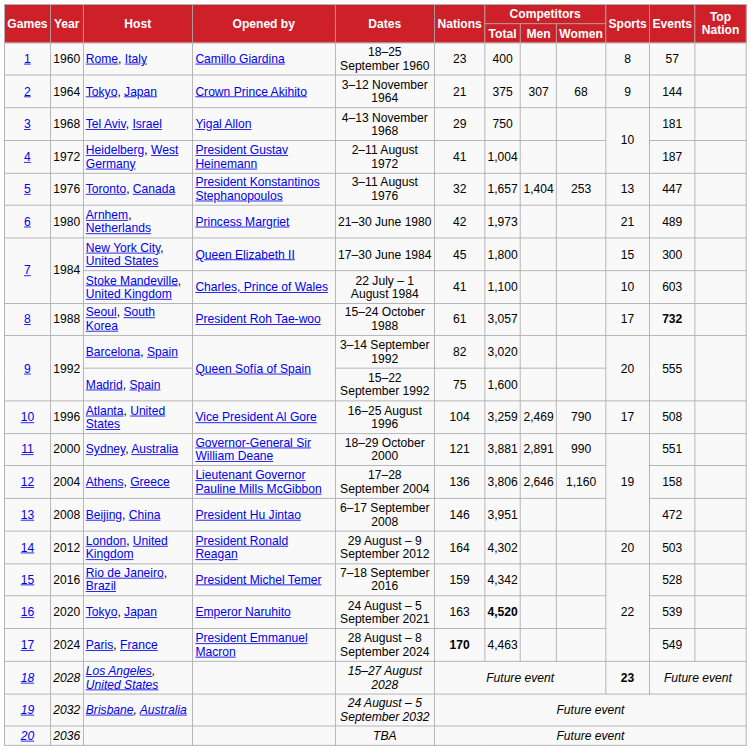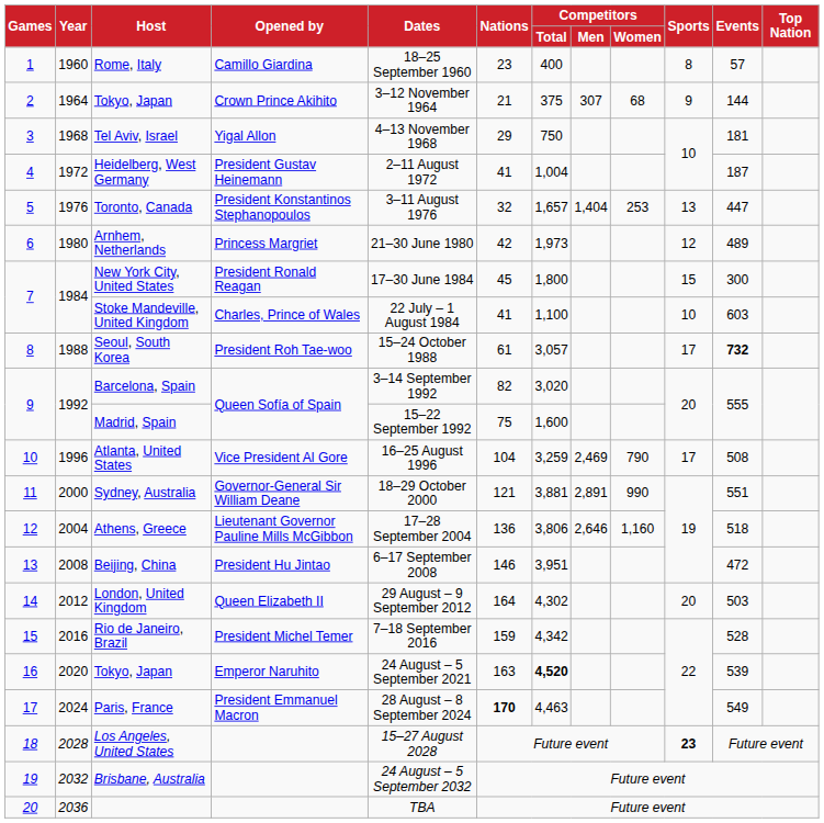 <table class="wikitable" style="margin:1em auto; text-align:center; font-size:90%;">
 <tr>
 <th rowspan=2 style="background:#ce2029; color:white;">Games</th>
 <th rowspan=2 style="background:#ce2029; color:white;">Year</th>
 <th rowspan=2 style="background:#ce2029; color:white;">Host</th>
 <th rowspan=2 style="background:#ce2029; color:white;">Opened by</th>
 <th rowspan=2 style="background:#ce2029; color:white;">Dates</th>
 <th rowspan=2 style="background:#ce2029; color:white;">Nations</th>
 <th colspan=3 style="background:#ce2029; color:white;">Competitors</th>
 <th rowspan=2 style="background:#ce2029; color:white;">Sports</th>
 <th rowspan=2 style="background:#ce2029; color:white;">Events</th>
 <th rowspan=2 style="background:#ce2029; color:white;">Top Nation</th>
 </tr>
 <tr>
 <th style="background:#ce2029; color:white;">Total</th>
 <th style="background:#ce2029; color:white;">Men</th>
 <th style="background:#ce2029; color:white;">Women</th>
 </tr>
 <tr>
 <td align=center><a href='#'>1</a></td>
 <td align=center>1960</td>
 <td align=left> <a href='#'>Rome</a>, <a href='#'>Italy</a></td>
 <td align=left><a href='#'>Camillo Giardina</a></td>
 <td align=center>18–25 September 1960</td>
 <td>23</td>
 <td>400</td>
 <td></td>
 <td></td>
 <td>8</td>
 <td>57</td>
 <td></td>
 </tr>
 <tr>
 <td align=center><a href='#'>2</a></td>
 <td align=center>1964</td>
 <td align=left> <a href='#'>Tokyo</a>, <a href='#'>Japan</a></td>
 <td align=left><a href='#'>Crown Prince Akihito</a></td>
 <td align=center>3–12 November 1964</td>
 <td>21</td>
 <td>375</td>
 <td>307</td>
 <td>68</td>
 <td>9</td>
 <td>144</td>
 <td></td>
 </tr>
 <tr>
 <td align=center><a href='#'>3</a></td>
 <td align=center>1968</td>
 <td align=left> <a href='#'>Tel Aviv</a>, <a href='#'>Israel</a></td>
 <td align=left><a href='#'>Yigal Allon</a></td>
 <td align=center>4–13 November 1968</td>
 <td>29</td>
 <td>750</td>
 <td></td>
 <td></td>
 <td rowspan=2>10</td>
 <td>181</td>
 <td></td>
 </tr>
 <tr>
 <td align=center><a href='#'>4</a></td>
 <td align=center>1972</td>
 <td align=left> <a href='#'>Heidelberg</a>, <a href='#'>West Germany</a></td>
 <td align=left><a href='#'>President Gustav Heinemann</a></td>
 <td align=center>2–11 August 1972</td>
 <td>41</td>
 <td>1,004</td>
 <td></td>
 <td></td>
 <td>187</td>
 <td></td>
 </tr>
 <tr>
 <td align=center><a href='#'>5</a></td>
 <td align=center>1976</td>
 <td align=left> <a href='#'>Toronto</a>, <a href='#'>Canada</a></td>
 <td align=left><a href='#'>President Konstantinos Stephanopoulos</a></td>
 <td align=center>3–11 August 1976</td>
 <td>32</td>
 <td>1,657</td>
 <td>1,404</td>
 <td>253</td>
 <td>13</td>
 <td>447</td>
 <td></td>
 </tr>
 <tr>
 <td align=center><a href='#'>6</a></td>
 <td align=center>1980</td>
 <td align=left> <a href='#'>Arnhem</a>, <a href='#'>Netherlands</a></td>
 <td align=left><a href='#'>Princess Margriet</a></td>
 <td align=center>21–30 June 1980</td>
 <td>42</td>
 <td>1,973</td>
 <td></td>
 <td></td>
-<td>21</td>
+<td>12</td>
 <td>489</td>
 <td></td>
 </tr>
 <tr>
 <td rowspan=2 align=center><a href='#'>7</a></td>
 <td rowspan=2 align=center>1984</td>
 <td align=left> <a href='#'>New York City</a>, <a href='#'>United States</a></td>
-<td align=left><a href='#'>Queen Elizabeth II</a></td>
+<td align=left><a href='#'>President Ronald Reagan</a></td>
 <td align=center>17–30 June 1984</td>
 <td>45</td>
 <td>1,800</td>
 <td></td>
 <td></td>
 <td>15</td>
 <td>300</td>
 <td></td>
 </tr>
 <tr>
 <td align=left> <a href='#'>Stoke Mandeville</a>, <a href='#'>United Kingdom</a></td>
 <td align=left><a href='#'>Charles, Prince of Wales</a></td>
 <td align=center>22 July – 1 August 1984</td>
 <td>41</td>
 <td>1,100</td>
 <td></td>
 <td></td>
 <td>10</td>
 <td>603</td>
 <td></td>
 </tr>
 <tr>
 <td align=center><a href='#'>8</a></td>
 <td align=center>1988</td>
 <td align=left> <a href='#'>Seoul</a>, <a href='#'>South Korea</a></td>
 <td align=left><a href='#'>President Roh Tae-woo</a></td>
 <td align=center>15–24 October 1988</td>
 <td>61</td>
 <td>3,057</td>
 <td></td>
 <td></td>
 <td>17</td>
 <td><strong>732</strong></td>
 <td></td>
 </tr>
 <tr>
 <td rowspan=2 align=center><a href='#'>9</a></td>
 <td rowspan=2 align=center>1992</td>
 <td align=left> <a href='#'>Barcelona</a>, <a href='#'>Spain</a></td>
 <td rowspan=2 align=left><a href='#'>Queen Sofía of Spain</a></td>
 <td align=center>3–14 September 1992</td>
 <td>82</td>
 <td>3,020</td>
 <td></td>
 <td></td>
 <td rowspan=2>20</td>
 <td rowspan=2>555</td>
 <td rowspan=2></td>
 </tr>
 <tr>
 <td align=left> <a href='#'>Madrid</a>, <a href='#'>Spain</a></td>
 <td align=center>15–22 September 1992</td>
 <td>75</td>
 <td>1,600</td>
 <td></td>
 <td></td>
 </tr>
 <tr>
 <td align=center><a href='#'>10</a></td>
 <td align=center>1996</td>
 <td align=left> <a href='#'>Atlanta</a>, <a href='#'>United States</a></td>
 <td align=left><a href='#'>Vice President Al Gore</a></td>
 <td align=center>16–25 August 1996</td>
 <td>104</td>
 <td>3,259</td>
 <td>2,469</td>
 <td>790</td>
 <td>17</td>
 <td>508</td>
 <td></td>
 </tr>
 <tr>
 <td align=center><a href='#'>11</a></td>
 <td align=center>2000</td>
 <td align=left> <a href='#'>Sydney</a>, <a href='#'>Australia</a></td>
 <td align=left><a href='#'>Governor-General Sir William Deane</a></td>
 <td align=center>18–29 October 2000</td>
 <td>121</td>
 <td>3,881</td>
 <td>2,891</td>
 <td>990</td>
 <td rowspan=3>19</td>
 <td>551</td>
 <td></td>
 </tr>
 <tr>
 <td align=center><a href='#'>12</a></td>
 <td align=center>2004</td>
 <td align=left> <a href='#'>Athens</a>, <a href='#'>Greece</a></td>
 <td align=left><a href='#'>Lieutenant Governor</a> <a href='#'>Pauline Mills McGibbon</a></td>
 <td align=center>17–28 September 2004</td>
 <td>136</td>
 <td>3,806</td>
 <td>2,646</td>
 <td>1,160</td>
-<td>158</td>
+<td>518</td>
 <td></td>
 </tr>
 <tr>
 <td align=center><a href='#'>13</a></td>
 <td align=center>2008</td>
 <td align=left> <a href='#'>Beijing</a>, <a href='#'>China</a></td>
 <td align=left><a href='#'>President Hu Jintao</a></td>
 <td align=center>6–17 September 2008</td>
 <td>146</td>
 <td>3,951</td>
 <td></td>
 <td></td>
 <td>472</td>
 <td></td>
 </tr>
 <tr>
 <td align=center><a href='#'>14</a></td>
 <td align=center>2012</td>
 <td align=left> <a href='#'>London</a>, <a href='#'>United Kingdom</a></td>
-<td align=left><a href='#'>President Ronald Reagan</a></td>
+<td align=left><a href='#'>Queen Elizabeth II</a></td>
 <td align=center>29 August – 9 September 2012</td>
 <td>164</td>
 <td>4,302</td>
 <td></td>
 <td></td>
 <td>20</td>
 <td>503</td>
 <td></td>
 </tr>
 <tr>
 <td align=center><a href='#'>15</a></td>
 <td align=center>2016</td>
 <td align=left> <a href='#'>Rio de Janeiro</a>, <a href='#'>Brazil</a></td>
 <td align=left><a href='#'>President Michel Temer</a></td>
 <td align=center>7–18 September 2016</td>
 <td>159</td>
 <td>4,342</td>
 <td></td>
 <td></td>
 <td rowspan=3>22</td>
 <td>528</td>
 <td></td>
 </tr>
 <tr>
 <td align=center><a href='#'>16</a></td>
 <td align=center>2020</td>
 <td align=left> <a href='#'>Tokyo</a>, <a href='#'>Japan</a></td>
 <td align=left><a href='#'>Emperor Naruhito</a></td>
 <td align=center>24 August – 5 September 2021</td>
 <td>163</td>
 <td><strong>4,520</strong></td>
 <td></td>
 <td></td>
 <td>539</td>
 <td></td>
 </tr>
 <tr>
 <td align=center><a href='#'>17</a></td>
 <td align=center>2024</td>
 <td align=left> <a href='#'>Paris</a>, <a href='#'>France</a></td>
 <td align=left><a href='#'>President Emmanuel Macron</a></td>
 <td align=center>28 August – 8 September 2024</td>
 <td><strong>170</strong></td>
 <td>4,463</td>
 <td></td>
 <td></td>
 <td>549</td>
 <td align="center"></td>
 </tr>
 <tr>
 <td align=center><em><a href='#'>18</a></em></td>
 <td align=center><em>2028</em></td>
 <td align=left> <em><a href='#'>Los Angeles</a>, <a href='#'>United States</a></em></td>
 <td align=left></td>
 <td align=center><em>15–27 August 2028</em></td>
 <td colspan=4 align=center><em>Future event</em></td>
 <td><strong>23</strong></td>
 <td colspan=2 align=center><em>Future event</em></td>
 </tr>
 <tr>
 <td align=center><em><a href='#'>19</a></em></td>
 <td align=center><em>2032</em></td>
 <td align=left> <em><a href='#'>Brisbane</a>, <a href='#'>Australia</a></em></td>
 <td align=left></td>
 <td align=center><em>24 August – 5 September 2032</em></td>
 <td colspan=7 align=center><em>Future event</em></td>
 </tr>
 <tr>
 <td align=center><em><a href='#'>20</a></em></td>
 <td align=center><em>2036</em></td>
 <td align=left></td>
 <td align=left></td>
 <td align=center><em>TBA</em></td>
 <td colspan=7 align=center><em>Future event</em></td>
 </tr>
 </table>
